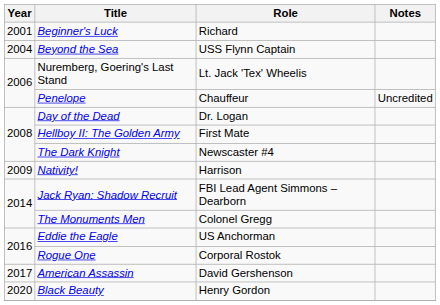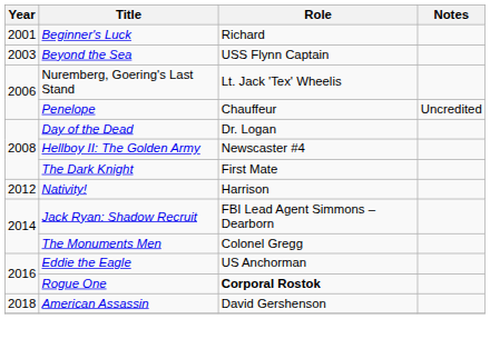 <table class="wikitable">
 <tr>
 <th>Year</th>
 <th>Title</th>
 <th>Role</th>
 <th>Notes</th>
 </tr>
 <tr>
 <td>2001</td>
 <td><em><a href='#'>Beginner's Luck</a></em></td>
 <td>Richard</td>
 <td></td>
 </tr>
 <tr>
-<td>2004</td>
+<td>2003</td>
 <td><em><a href='#'>Beyond the Sea</a></em></td>
 <td>USS Flynn Captain</td>
 <td></td>
 </tr>
 <tr>
 <td rowspan="2">2006</td>
 <td>Nuremberg, Goering's Last Stand</td>
 <td>Lt. Jack 'Tex' Wheelis</td>
 <td></td>
 </tr>
 <tr>
 <td><em><a href='#'>Penelope</a></em></td>
 <td>Chauffeur</td>
 <td>Uncredited</td>
 </tr>
 <tr>
 <td rowspan="3">2008</td>
 <td><em><a href='#'>Day of the Dead</a></em></td>
 <td>Dr. Logan</td>
 <td></td>
 </tr>
 <tr>
 <td><em><a href='#'>Hellboy II: The Golden Army</a></em></td>
+<td>Newscaster #4</td>
+<td></td>
+</tr>
+<tr>
+<td><em><a href='#'>The Dark Knight</a></em></td>
 <td>First Mate</td>
 <td></td>
 </tr>
 <tr>
-<td><em><a href='#'>The Dark Knight</a></em></td>
-<td>Newscaster #4</td>
-<td></td>
-</tr>
-<tr>
-<td>2009</td>
+<td>2012</td>
 <td><em><a href='#'>Nativity!</a></em></td>
 <td>Harrison</td>
 <td></td>
 </tr>
 <tr>
 <td rowspan="2">2014</td>
 <td><em><a href='#'>Jack Ryan: Shadow Recruit</a></em></td>
 <td>FBI Lead Agent Simmons – Dearborn</td>
 <td></td>
 </tr>
 <tr>
 <td><em><a href='#'>The Monuments Men</a></em></td>
 <td>Colonel Gregg</td>
 <td></td>
 </tr>
 <tr>
 <td rowspan="2">2016</td>
 <td><em><a href='#'>Eddie the Eagle</a></em></td>
 <td>US Anchorman</td>
 <td></td>
 </tr>
 <tr>
 <td><em><a href='#'>Rogue One</a></em></td>
-<td>Corporal Rostok</td>
+<td><strong>Corporal Rostok</strong></td>
 <td></td>
 </tr>
 <tr>
-<td>2017</td>
+<td>2018</td>
 <td><em><a href='#'>American Assassin</a></em></td>
 <td>David Gershenson</td>
 <td></td>
 </tr>
 <tr>
-<td>2020</td>
-<td><em><a href='#'>Black Beauty</a></em></td>
-<td>Henry Gordon</td>
-<td></td>
-</tr>
-<tr>
 </tr>
 </table>
